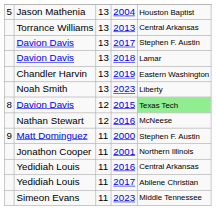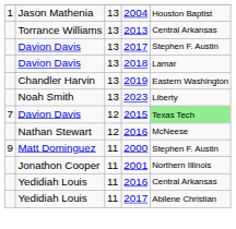 <table class="wikitable">
 <tr>
 </tr>
 <tr>
-<td>5</td>
+<td>1</td>
 <td>Jason Mathenia</td>
 <td>13</td>
 <td><a href='#'>2004</a></td>
 <td style="font-size:80%;">Houston Baptist</td>
 </tr>
 <tr>
 <td></td>
 <td>Torrance Williams</td>
 <td>13</td>
 <td><a href='#'>2013</a></td>
 <td style="font-size:80%;">Central Arkansas</td>
 </tr>
 <tr>
 <td></td>
 <td><a href='#'>Davion Davis</a></td>
 <td>13</td>
 <td><a href='#'>2017</a></td>
 <td style="font-size:80%;">Stephen F. Austin</td>
 </tr>
 <tr>
 <td></td>
 <td><a href='#'>Davion Davis</a></td>
 <td>13</td>
 <td><a href='#'>2018</a></td>
 <td style="font-size:80%;">Lamar</td>
 </tr>
 <tr>
 <td></td>
 <td>Chandler Harvin</td>
 <td>13</td>
 <td><a href='#'>2019</a></td>
 <td style="font-size:80%;">Eastern Washington</td>
 </tr>
 <tr>
 <td></td>
 <td>Noah Smith</td>
 <td>13</td>
 <td><a href='#'>2023</a></td>
 <td style="font-size:80%;">Liberty</td>
 </tr>
 <tr>
-<td>8</td>
+<td>7</td>
 <td><a href='#'>Davion Davis</a></td>
 <td>12</td>
 <td><a href='#'>2015</a></td>
 <td style="background: lightgreen; font-size:80%;">Texas Tech</td>
 </tr>
 <tr>
 <td></td>
 <td>Nathan Stewart</td>
 <td>12</td>
 <td><a href='#'>2016</a></td>
 <td style="font-size:80%;">McNeese</td>
 </tr>
 <tr>
 <td>9</td>
 <td><a href='#'>Matt Dominguez</a></td>
 <td>11</td>
 <td><a href='#'>2000</a></td>
 <td style="font-size:80%;">Stephen F. Austin</td>
 </tr>
 <tr>
 <td></td>
 <td>Jonathon Cooper</td>
 <td>11</td>
 <td><a href='#'>2001</a></td>
 <td style="font-size:80%;">Northern Illinois</td>
 </tr>
 <tr>
 <td></td>
 <td>Yedidiah Louis</td>
 <td>11</td>
 <td><a href='#'>2016</a></td>
 <td style="font-size:80%;">Central Arkansas</td>
 </tr>
 <tr>
 <td></td>
 <td>Yedidiah Louis</td>
 <td>11</td>
 <td><a href='#'>2017</a></td>
 <td style="font-size:80%;">Abilene Christian</td>
 </tr>
-<tr>
-<td></td>
-<td>Simeon Evans</td>
-<td>11</td>
-<td><a href='#'>2023</a></td>
-<td style="font-size:80%;">Middle Tennessee</td>
-</tr>
 </table>
